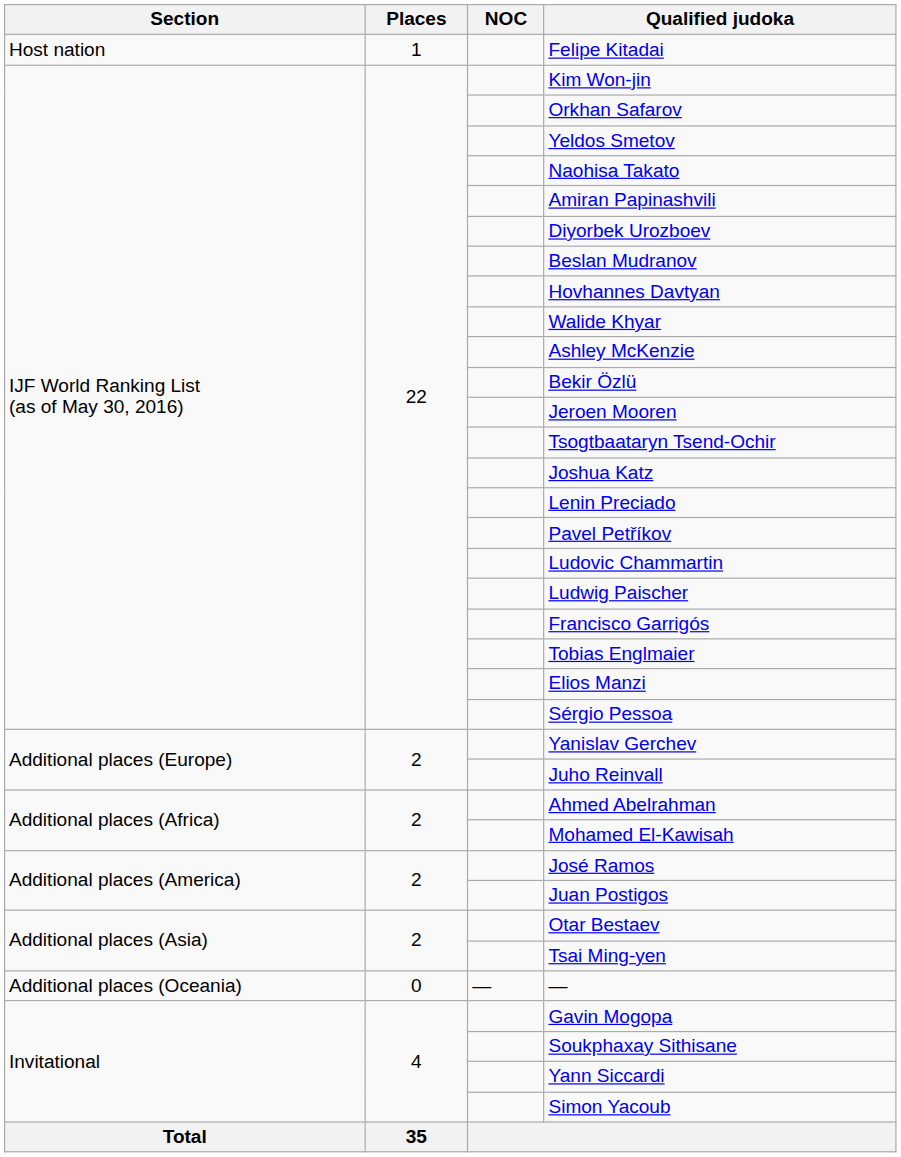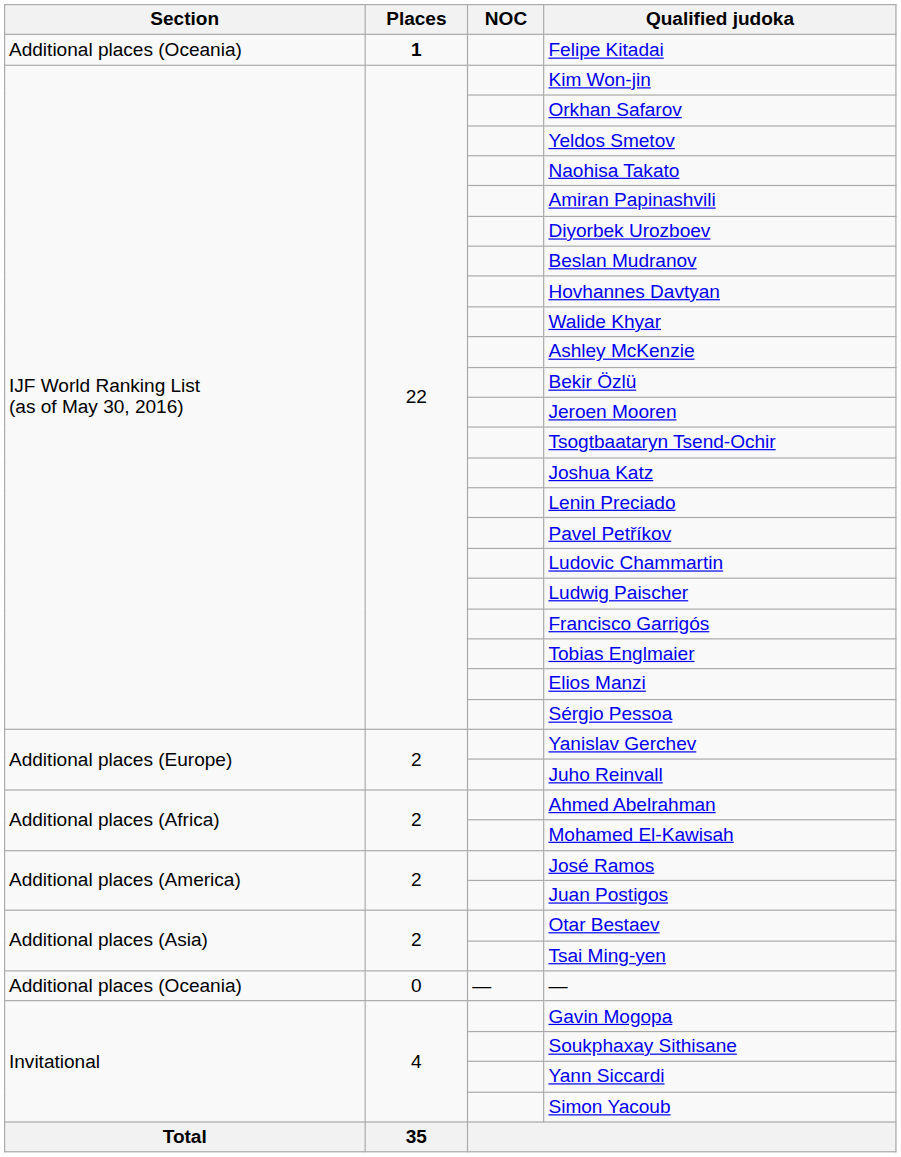 <table class="wikitable"  width=750>
 <tr>
 <th>Section</th>
 <th>Places</th>
 <th>NOC</th>
 <th>Qualified judoka</th>
 </tr>
 <tr>
-<td>Host nation</td>
-<td align=center>1</td>
+<td>Additional places (Oceania)</td>
+<td align=center><strong>1</strong></td>
 <td></td>
 <td><a href='#'>Felipe Kitadai</a></td>
 </tr>
 <tr>
 <td rowspan=22>IJF World Ranking List<br>(as of May 30, 2016)</td>
 <td rowspan=22 align=center>22</td>
 <td></td>
 <td><a href='#'>Kim Won-jin</a></td>
 </tr>
 <tr>
 <td></td>
 <td><a href='#'>Orkhan Safarov</a></td>
 </tr>
 <tr>
 <td></td>
 <td><a href='#'>Yeldos Smetov</a></td>
 </tr>
 <tr>
 <td></td>
 <td><a href='#'>Naohisa Takato</a></td>
 </tr>
 <tr>
 <td></td>
 <td><a href='#'>Amiran Papinashvili</a></td>
 </tr>
 <tr>
 <td></td>
 <td><a href='#'>Diyorbek Urozboev</a></td>
 </tr>
 <tr>
 <td></td>
 <td><a href='#'>Beslan Mudranov</a></td>
 </tr>
 <tr>
 <td></td>
 <td><a href='#'>Hovhannes Davtyan</a></td>
 </tr>
 <tr>
 <td></td>
 <td><a href='#'>Walide Khyar</a></td>
 </tr>
 <tr>
 <td></td>
 <td><a href='#'>Ashley McKenzie</a></td>
 </tr>
 <tr>
 <td></td>
 <td><a href='#'>Bekir Özlü</a></td>
 </tr>
 <tr>
 <td></td>
 <td><a href='#'>Jeroen Mooren</a></td>
 </tr>
 <tr>
 <td></td>
 <td><a href='#'>Tsogtbaataryn Tsend-Ochir</a></td>
 </tr>
 <tr>
 <td></td>
 <td><a href='#'>Joshua Katz</a></td>
 </tr>
 <tr>
 <td></td>
 <td><a href='#'>Lenin Preciado</a></td>
 </tr>
 <tr>
 <td></td>
 <td><a href='#'>Pavel Petříkov</a></td>
 </tr>
 <tr>
 <td></td>
 <td><a href='#'>Ludovic Chammartin</a></td>
 </tr>
 <tr>
 <td></td>
 <td><a href='#'>Ludwig Paischer</a></td>
 </tr>
 <tr>
 <td></td>
 <td><a href='#'>Francisco Garrigós</a></td>
 </tr>
 <tr>
 <td></td>
 <td><a href='#'>Tobias Englmaier</a></td>
 </tr>
 <tr>
 <td></td>
 <td><a href='#'>Elios Manzi</a></td>
 </tr>
 <tr>
 <td></td>
 <td><a href='#'>Sérgio Pessoa</a></td>
 </tr>
 <tr>
 <td rowspan=2>Additional places (Europe)</td>
 <td rowspan=2 align=center>2</td>
 <td></td>
 <td><a href='#'>Yanislav Gerchev</a></td>
 </tr>
 <tr>
 <td></td>
 <td><a href='#'>Juho Reinvall</a></td>
 </tr>
 <tr>
 <td rowspan=2>Additional places (Africa)</td>
 <td rowspan=2 align=center>2</td>
 <td></td>
 <td><a href='#'>Ahmed Abelrahman</a></td>
 </tr>
 <tr>
 <td></td>
 <td><a href='#'>Mohamed El-Kawisah</a></td>
 </tr>
 <tr>
 <td rowspan=2>Additional places (America)</td>
 <td rowspan=2 align=center>2</td>
 <td></td>
 <td><a href='#'>José Ramos</a></td>
 </tr>
 <tr>
 <td></td>
 <td><a href='#'>Juan Postigos</a></td>
 </tr>
 <tr>
 <td rowspan=2>Additional places (Asia)</td>
 <td rowspan=2 align=center>2</td>
 <td></td>
 <td><a href='#'>Otar Bestaev</a></td>
 </tr>
 <tr>
 <td></td>
 <td><a href='#'>Tsai Ming-yen</a></td>
 </tr>
 <tr>
 <td>Additional places (Oceania)</td>
 <td align=center>0</td>
 <td>—</td>
 <td>—</td>
 </tr>
 <tr>
 <td rowspan=4>Invitational</td>
 <td rowspan=4 align=center>4</td>
 <td></td>
 <td><a href='#'>Gavin Mogopa</a></td>
 </tr>
 <tr>
 <td></td>
 <td><a href='#'>Soukphaxay Sithisane</a></td>
 </tr>
 <tr>
 <td></td>
 <td><a href='#'>Yann Siccardi</a></td>
 </tr>
 <tr>
 <td></td>
 <td><a href='#'>Simon Yacoub</a></td>
 </tr>
 <tr>
 <th>Total</th>
 <th>35</th>
 <th colspan=2></th>
 </tr>
 </table>
